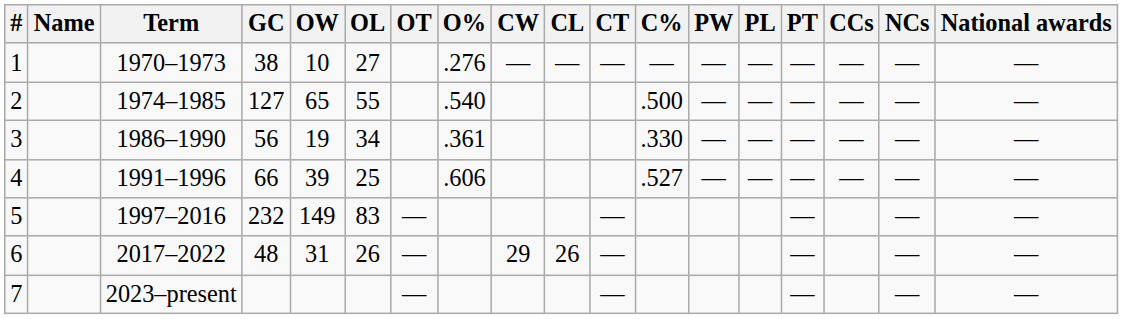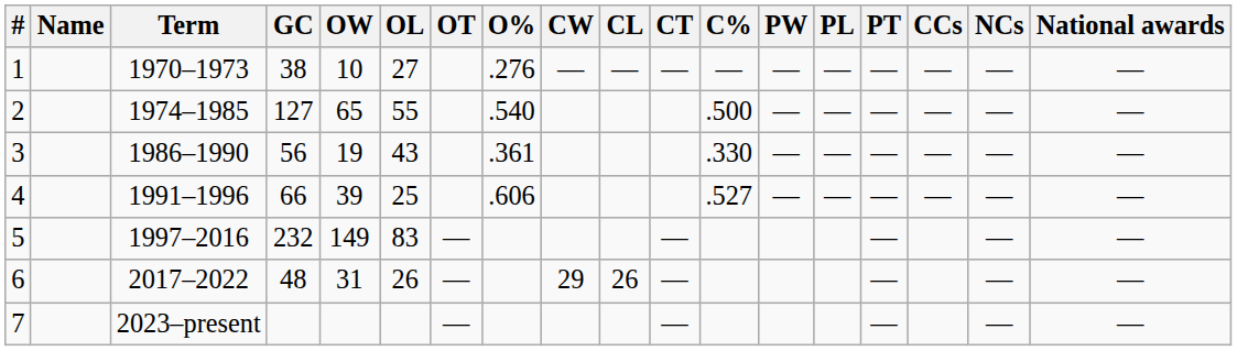 <table class="wikitable sortable">
 <tr>
 <th>#</th>
 <th>Name</th>
 <th>Term</th>
 <th>GC</th>
 <th>OW</th>
 <th>OL</th>
 <th>OT</th>
 <th>O%</th>
 <th>CW</th>
 <th>CL</th>
 <th>CT</th>
 <th>C%</th>
 <th>PW</th>
 <th>PL</th>
 <th>PT</th>
 <th>CCs</th>
 <th>NCs</th>
 <th class="unsortable">National awards</th>
 </tr>
 <tr>
 <td align="center">1</td>
 <td align="center"></td>
 <td align="center">1970–1973</td>
 <td align="center">38</td>
 <td align="center">10</td>
 <td align="center">27</td>
 <td align="center"></td>
 <td align="center">.276</td>
 <td align="center">—</td>
 <td align="center">—</td>
 <td align="center">—</td>
 <td align="center">—</td>
 <td align="center">—</td>
 <td align="center">—</td>
 <td align="center">—</td>
 <td align="center">—</td>
 <td align="center">—</td>
 <td align="center">—</td>
 </tr>
 <tr>
 <td align="center">2</td>
 <td align="center"></td>
 <td align="center">1974–1985</td>
 <td align="center">127</td>
 <td align="center">65</td>
 <td align="center">55</td>
 <td align="center"></td>
 <td align="center">.540</td>
 <td align="center"></td>
 <td align="center"></td>
 <td align="center"></td>
 <td align="center">.500</td>
 <td align="center">—</td>
 <td align="center">—</td>
 <td align="center">—</td>
 <td align="center">—</td>
 <td align="center">—</td>
 <td align="center">—</td>
 </tr>
 <tr>
 <td align="center">3</td>
 <td align="center"></td>
 <td align="center">1986–1990</td>
 <td align="center">56</td>
 <td align="center">19</td>
-<td align="center">34</td>
+<td align="center">43</td>
 <td align="center"></td>
 <td align="center">.361</td>
 <td align="center"></td>
 <td align="center"></td>
 <td align="center"></td>
 <td align="center">.330</td>
 <td align="center">—</td>
 <td align="center">—</td>
 <td align="center">—</td>
 <td align="center">—</td>
 <td align="center">—</td>
 <td align="center">—</td>
 </tr>
 <tr>
 <td align="center">4</td>
 <td align="center"></td>
 <td align="center">1991–1996</td>
 <td align="center">66</td>
 <td align="center">39</td>
 <td align="center">25</td>
 <td align="center"></td>
 <td align="center">.606</td>
 <td align="center"></td>
 <td align="center"></td>
 <td align="center"></td>
 <td align="center">.527</td>
 <td align="center">—</td>
 <td align="center">—</td>
 <td align="center">—</td>
 <td align="center">—</td>
 <td align="center">—</td>
 <td align="center">—</td>
 </tr>
 <tr>
 <td align="center">5</td>
 <td align="center"></td>
 <td align="center">1997–2016</td>
 <td align="center">232</td>
 <td align="center">149</td>
 <td align="center">83</td>
 <td align="center">—</td>
 <td align="center"></td>
 <td align="center"></td>
 <td align="center"></td>
 <td align="center">—</td>
 <td align="center"></td>
 <td align="center"></td>
 <td align="center"></td>
 <td align="center">—</td>
 <td align="center"></td>
 <td align="center">—</td>
 <td align="center">—</td>
 </tr>
 <tr>
 <td align="center">6</td>
 <td align="center"></td>
 <td align="center">2017–2022</td>
 <td align="center">48</td>
 <td align="center">31</td>
 <td align="center">26</td>
 <td align="center">—</td>
 <td align="center"></td>
 <td align="center">29</td>
 <td align="center">26</td>
 <td align="center">—</td>
 <td align="center"></td>
 <td align="center"></td>
 <td align="center"></td>
 <td align="center">—</td>
 <td align="center"></td>
 <td align="center">—</td>
 <td align="center">—</td>
 </tr>
 <tr>
 <td align="center">7</td>
 <td align="center"></td>
 <td align="center">2023–present</td>
 <td align="center"></td>
 <td align="center"></td>
 <td align="center"></td>
 <td align="center">—</td>
 <td align="center"></td>
 <td align="center"></td>
 <td align="center"></td>
 <td align="center">—</td>
 <td align="center"></td>
 <td align="center"></td>
 <td align="center"></td>
 <td align="center">—</td>
 <td align="center"></td>
 <td align="center">—</td>
 <td align="center">—</td>
 </tr>
 </table>
